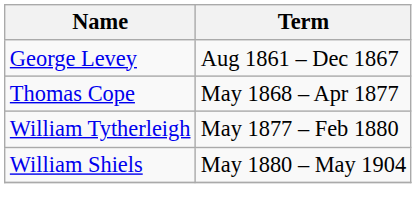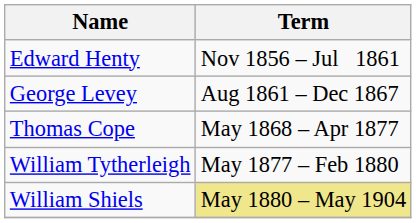 <table class="wikitable">
 <tr>
 <th>Name</th>
 <th>Term</th>
+</tr>
+<tr>
+<td><a href='#'>Edward Henty</a></td>
+<td>Nov 1856 – Jul   1861</td>
 </tr>
 <tr>
 <td><a href='#'>George Levey</a></td>
 <td>Aug 1861 – Dec 1867</td>
 </tr>
 <tr>
 <td><a href='#'>Thomas Cope</a></td>
 <td>May 1868 – Apr 1877</td>
 </tr>
 <tr>
 <td><a href='#'>William Tytherleigh</a></td>
 <td>May 1877 – Feb 1880</td>
 </tr>
 <tr>
 <td><a href='#'>William Shiels</a></td>
-<td>May 1880 – May 1904</td>
+<td style="background: khaki;">May 1880 – May 1904</td>
 </tr>
 <tr>
 </tr>
 </table>
